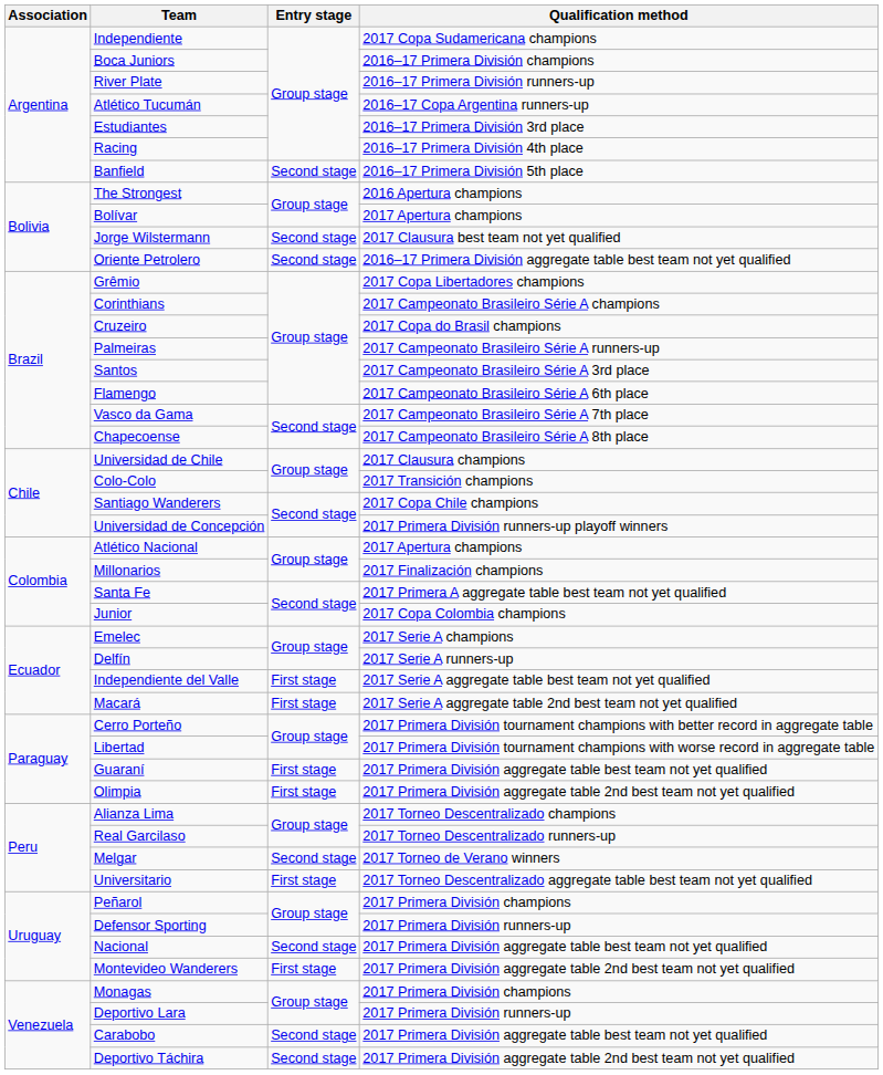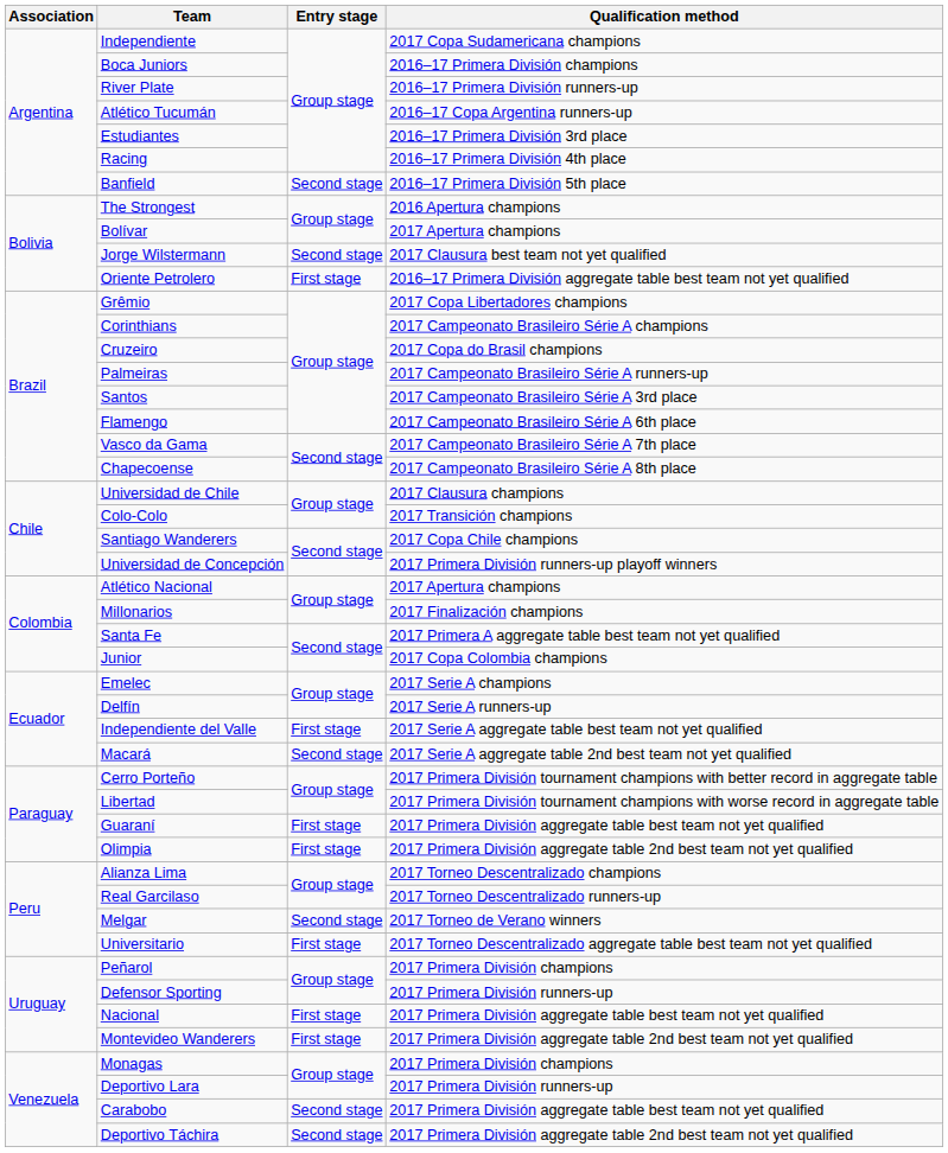 <table class="wikitable">
 <tr>
 <th>Association</th>
 <th>Team </th>
 <th>Entry stage</th>
 <th>Qualification method</th>
 </tr>
 <tr>
 <td rowspan=7> <a href='#'>Argentina</a><br></td>
 <td><a href='#'>Independiente</a> </td>
 <td rowspan=6><a href='#'>Group stage</a></td>
 <td><a href='#'>2017 Copa Sudamericana</a> champions</td>
 </tr>
 <tr>
 <td><a href='#'>Boca Juniors</a> </td>
 <td><a href='#'>2016–17 Primera División</a> champions</td>
 </tr>
 <tr>
 <td><a href='#'>River Plate</a> </td>
 <td><a href='#'>2016–17 Primera División</a> runners-up</td>
 </tr>
 <tr>
 <td><a href='#'>Atlético Tucumán</a> </td>
 <td><a href='#'>2016–17 Copa Argentina</a> runners-up</td>
 </tr>
 <tr>
 <td><a href='#'>Estudiantes</a> </td>
 <td><a href='#'>2016–17 Primera División</a> 3rd place</td>
 </tr>
 <tr>
 <td><a href='#'>Racing</a> </td>
 <td><a href='#'>2016–17 Primera División</a> 4th place</td>
 </tr>
 <tr>
 <td><a href='#'>Banfield</a> </td>
 <td><a href='#'>Second stage</a></td>
 <td><a href='#'>2016–17 Primera División</a> 5th place</td>
 </tr>
 <tr>
 <td rowspan=4> <a href='#'>Bolivia</a><br></td>
 <td><a href='#'>The Strongest</a> </td>
 <td rowspan=2><a href='#'>Group stage</a></td>
 <td><a href='#'>2016 Apertura</a> champions</td>
 </tr>
 <tr>
 <td><a href='#'>Bolívar</a> </td>
 <td><a href='#'>2017 Apertura</a> champions</td>
 </tr>
 <tr>
 <td><a href='#'>Jorge Wilstermann</a> </td>
 <td><a href='#'>Second stage</a></td>
 <td><a href='#'>2017 Clausura</a> best team not yet qualified</td>
 </tr>
 <tr>
 <td><a href='#'>Oriente Petrolero</a> </td>
-<td><a href='#'>Second stage</a></td>
+<td><a href='#'>First stage</a></td>
 <td><a href='#'>2016–17 Primera División</a> aggregate table best team not yet qualified</td>
 </tr>
 <tr>
 <td rowspan=8> <a href='#'>Brazil</a><br></td>
 <td><a href='#'>Grêmio</a> </td>
 <td rowspan=6><a href='#'>Group stage</a></td>
 <td><a href='#'>2017 Copa Libertadores</a> champions</td>
 </tr>
 <tr>
 <td><a href='#'>Corinthians</a> </td>
 <td><a href='#'>2017 Campeonato Brasileiro Série A</a> champions</td>
 </tr>
 <tr>
 <td><a href='#'>Cruzeiro</a> </td>
 <td><a href='#'>2017 Copa do Brasil</a> champions</td>
 </tr>
 <tr>
 <td><a href='#'>Palmeiras</a> </td>
 <td><a href='#'>2017 Campeonato Brasileiro Série A</a> runners-up</td>
 </tr>
 <tr>
 <td><a href='#'>Santos</a> </td>
 <td><a href='#'>2017 Campeonato Brasileiro Série A</a> 3rd place</td>
 </tr>
 <tr>
 <td><a href='#'>Flamengo</a> </td>
 <td><a href='#'>2017 Campeonato Brasileiro Série A</a> 6th place</td>
 </tr>
 <tr>
 <td><a href='#'>Vasco da Gama</a> </td>
 <td rowspan=2><a href='#'>Second stage</a></td>
 <td><a href='#'>2017 Campeonato Brasileiro Série A</a> 7th place</td>
 </tr>
 <tr>
 <td><a href='#'>Chapecoense</a> </td>
 <td><a href='#'>2017 Campeonato Brasileiro Série A</a> 8th place</td>
 </tr>
 <tr>
 <td rowspan=4> <a href='#'>Chile</a><br></td>
 <td><a href='#'>Universidad de Chile</a> </td>
 <td rowspan=2><a href='#'>Group stage</a></td>
 <td><a href='#'>2017 Clausura</a> champions</td>
 </tr>
 <tr>
 <td><a href='#'>Colo-Colo</a> </td>
 <td><a href='#'>2017 Transición</a> champions</td>
 </tr>
 <tr>
 <td><a href='#'>Santiago Wanderers</a> </td>
 <td rowspan=2><a href='#'>Second stage</a></td>
 <td><a href='#'>2017 Copa Chile</a> champions</td>
 </tr>
 <tr>
 <td><a href='#'>Universidad de Concepción</a> </td>
 <td><a href='#'>2017 Primera División</a> runners-up playoff winners</td>
 </tr>
 <tr>
 <td rowspan=4> <a href='#'>Colombia</a><br></td>
 <td><a href='#'>Atlético Nacional</a> </td>
 <td rowspan=2><a href='#'>Group stage</a></td>
 <td><a href='#'>2017 Apertura</a> champions</td>
 </tr>
 <tr>
 <td><a href='#'>Millonarios</a> </td>
 <td><a href='#'>2017 Finalización</a> champions</td>
 </tr>
 <tr>
 <td><a href='#'>Santa Fe</a> </td>
 <td rowspan=2><a href='#'>Second stage</a></td>
 <td><a href='#'>2017 Primera A</a> aggregate table best team not yet qualified</td>
 </tr>
 <tr>
 <td><a href='#'>Junior</a> </td>
 <td><a href='#'>2017 Copa Colombia</a> champions</td>
 </tr>
 <tr>
 <td rowspan=4> <a href='#'>Ecuador</a><br></td>
 <td><a href='#'>Emelec</a> </td>
 <td rowspan=2><a href='#'>Group stage</a></td>
 <td><a href='#'>2017 Serie A</a> champions</td>
 </tr>
 <tr>
 <td><a href='#'>Delfín</a> </td>
 <td><a href='#'>2017 Serie A</a> runners-up</td>
 </tr>
 <tr>
 <td><a href='#'>Independiente del Valle</a> </td>
 <td><a href='#'>First stage</a></td>
 <td><a href='#'>2017 Serie A</a> aggregate table best team not yet qualified</td>
 </tr>
 <tr>
 <td><a href='#'>Macará</a> </td>
-<td><a href='#'>First stage</a></td>
+<td><a href='#'>Second stage</a></td>
 <td><a href='#'>2017 Serie A</a> aggregate table 2nd best team not yet qualified</td>
 </tr>
 <tr>
 <td rowspan=4> <a href='#'>Paraguay</a><br></td>
 <td><a href='#'>Cerro Porteño</a> </td>
 <td rowspan=2><a href='#'>Group stage</a></td>
 <td><a href='#'>2017 Primera División</a> tournament champions with better record in aggregate table</td>
 </tr>
 <tr>
 <td><a href='#'>Libertad</a> </td>
 <td><a href='#'>2017 Primera División</a> tournament champions with worse record in aggregate table</td>
 </tr>
 <tr>
 <td><a href='#'>Guaraní</a> </td>
 <td><a href='#'>First stage</a></td>
 <td><a href='#'>2017 Primera División</a> aggregate table best team not yet qualified</td>
 </tr>
 <tr>
 <td><a href='#'>Olimpia</a> </td>
 <td><a href='#'>First stage</a></td>
 <td><a href='#'>2017 Primera División</a> aggregate table 2nd best team not yet qualified</td>
 </tr>
 <tr>
 <td rowspan=4> <a href='#'>Peru</a><br></td>
 <td><a href='#'>Alianza Lima</a> </td>
 <td rowspan=2><a href='#'>Group stage</a></td>
 <td><a href='#'>2017 Torneo Descentralizado</a> champions</td>
 </tr>
 <tr>
 <td><a href='#'>Real Garcilaso</a> </td>
 <td><a href='#'>2017 Torneo Descentralizado</a> runners-up</td>
 </tr>
 <tr>
 <td><a href='#'>Melgar</a> </td>
 <td><a href='#'>Second stage</a></td>
 <td><a href='#'>2017 Torneo de Verano</a> winners</td>
 </tr>
 <tr>
 <td><a href='#'>Universitario</a> </td>
 <td><a href='#'>First stage</a></td>
 <td><a href='#'>2017 Torneo Descentralizado</a> aggregate table best team not yet qualified</td>
 </tr>
 <tr>
 <td rowspan=4> <a href='#'>Uruguay</a><br></td>
 <td><a href='#'>Peñarol</a> </td>
 <td rowspan=2><a href='#'>Group stage</a></td>
 <td><a href='#'>2017 Primera División</a> champions</td>
 </tr>
 <tr>
 <td><a href='#'>Defensor Sporting</a> </td>
 <td><a href='#'>2017 Primera División</a> runners-up</td>
 </tr>
 <tr>
 <td><a href='#'>Nacional</a> </td>
-<td><a href='#'>Second stage</a></td>
+<td><a href='#'>First stage</a></td>
 <td><a href='#'>2017 Primera División</a> aggregate table best team not yet qualified</td>
 </tr>
 <tr>
 <td><a href='#'>Montevideo Wanderers</a> </td>
 <td><a href='#'>First stage</a></td>
 <td><a href='#'>2017 Primera División</a> aggregate table 2nd best team not yet qualified</td>
 </tr>
 <tr>
 <td rowspan=4> <a href='#'>Venezuela</a><br></td>
 <td><a href='#'>Monagas</a> </td>
 <td rowspan=2><a href='#'>Group stage</a></td>
 <td><a href='#'>2017 Primera División</a> champions</td>
 </tr>
 <tr>
 <td><a href='#'>Deportivo Lara</a> </td>
 <td><a href='#'>2017 Primera División</a> runners-up</td>
 </tr>
 <tr>
 <td><a href='#'>Carabobo</a> </td>
 <td><a href='#'>Second stage</a></td>
 <td><a href='#'>2017 Primera División</a> aggregate table best team not yet qualified</td>
 </tr>
 <tr>
 <td><a href='#'>Deportivo Táchira</a> </td>
 <td><a href='#'>Second stage</a></td>
 <td><a href='#'>2017 Primera División</a> aggregate table 2nd best team not yet qualified</td>
 </tr>
 </table>
